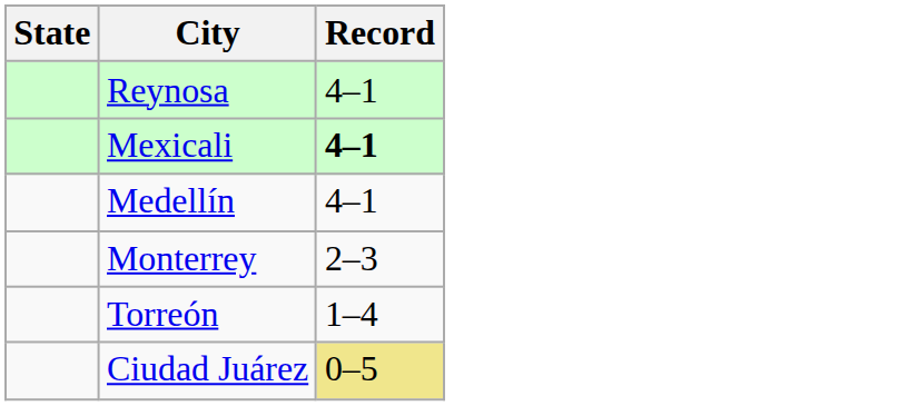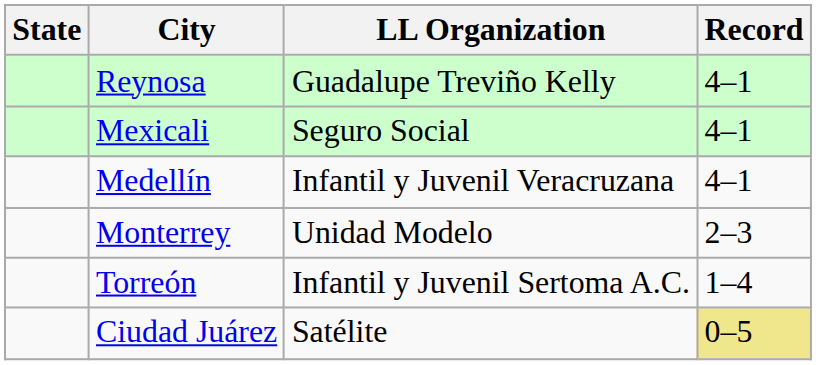 <table class="wikitable">
 <tr>
 <th>State</th>
 <th>City</th>
+<th>LL Organization</th>
 <th>Record</th>
 </tr>
 <tr bgcolor="ccffcc">
 <td><strong></strong></td>
 <td><a href='#'>Reynosa</a></td>
+<td>Guadalupe Treviño Kelly</td>
 <td>4–1</td>
 </tr>
 <tr bgcolor="ccffcc">
 <td><strong></strong></td>
 <td><a href='#'>Mexicali</a></td>
-<td><strong>4–1</strong></td>
+<td>Seguro Social</td>
+<td>4–1</td>
 </tr>
 <tr>
 <td><strong></strong></td>
 <td><a href='#'>Medellín</a></td>
+<td>Infantil y Juvenil Veracruzana</td>
 <td>4–1</td>
 </tr>
 <tr>
 <td><strong></strong></td>
 <td><a href='#'>Monterrey</a></td>
+<td>Unidad Modelo</td>
 <td>2–3</td>
 </tr>
 <tr>
 <td><strong></strong></td>
 <td><a href='#'>Torreón</a></td>
+<td>Infantil y Juvenil Sertoma A.C.</td>
 <td>1–4</td>
 </tr>
 <tr>
 <td><strong></strong></td>
 <td><a href='#'>Ciudad Juárez</a></td>
+<td>Satélite</td>
 <td style="background: khaki;">0–5</td>
 </tr>
 </table>
